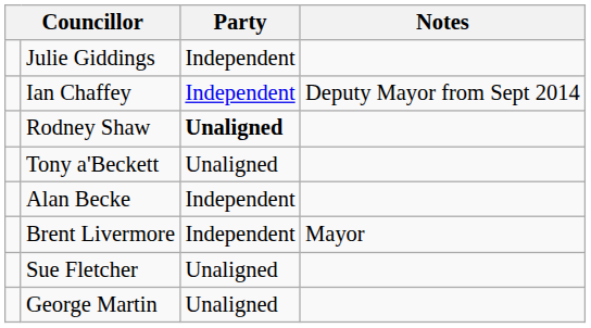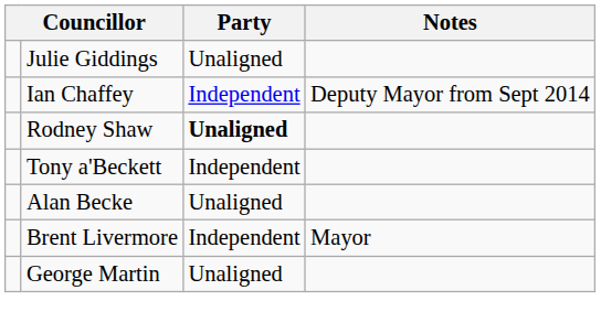 <table class="wikitable">
 <tr>
 <th colspan="2">Councillor</th>
 <th>Party</th>
 <th>Notes</th>
 </tr>
 <tr>
 <td> </td>
 <td>Julie Giddings</td>
-<td>Independent</td>
+<td>Unaligned</td>
 <td></td>
 </tr>
 <tr>
 <td> </td>
 <td>Ian Chaffey</td>
 <td><a href='#'>Independent</a></td>
 <td>Deputy Mayor from Sept 2014</td>
 </tr>
 <tr>
 <td> </td>
 <td>Rodney Shaw</td>
 <td><strong>Unaligned</strong></td>
 <td></td>
 </tr>
 <tr>
 <td> </td>
 <td>Tony a'Beckett</td>
-<td>Unaligned</td>
+<td>Independent</td>
 <td></td>
 </tr>
 <tr>
 <td> </td>
 <td>Alan Becke</td>
-<td>Independent</td>
+<td>Unaligned</td>
 <td></td>
 </tr>
 <tr>
 <td> </td>
 <td>Brent Livermore</td>
 <td>Independent</td>
 <td>Mayor</td>
 </tr>
 <tr>
 <td> </td>
-<td>Sue Fletcher</td>
-<td>Unaligned</td>
-<td></td>
-</tr>
-<tr>
-<td> </td>
 <td>George Martin</td>
 <td>Unaligned</td>
 <td></td>
 </tr>
 </table>
